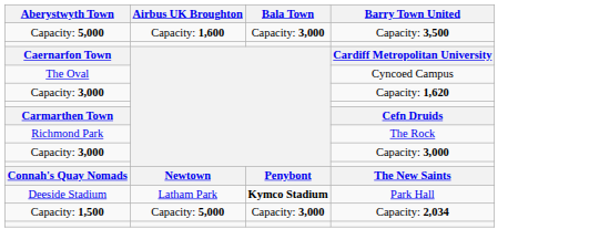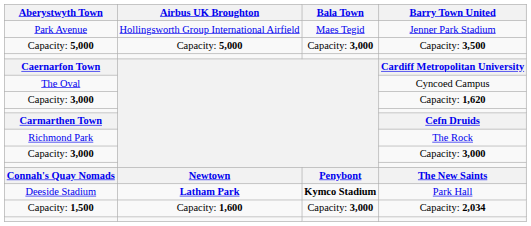 <table class="wikitable" style="text-align:center">
 <tr>
 <th><a href='#'>Aberystwyth Town</a></th>
 <th><a href='#'>Airbus UK Broughton</a></th>
 <th><a href='#'>Bala Town</a></th>
 <th><a href='#'>Barry Town United</a></th>
 </tr>
 <tr>
+<td><a href='#'>Park Avenue</a></td>
+<td><a href='#'>Hollingsworth Group International Airfield</a></td>
+<td><a href='#'>Maes Tegid</a></td>
+<td><a href='#'>Jenner Park Stadium</a></td>
+</tr>
+<tr>
 <td>Capacity: <strong>5,000</strong></td>
-<td>Capacity: <strong>1,600</strong></td>
+<td>Capacity: <strong>5,000</strong></td>
 <td>Capacity: <strong>3,000</strong></td>
 <td>Capacity: <strong>3,500</strong></td>
 </tr>
 <tr>
 <td></td>
 <td></td>
 <td></td>
 <td></td>
 </tr>
 <tr>
 <th><a href='#'>Caernarfon Town</a></th>
 <th rowspan="8" colspan="2"></th>
 <th><a href='#'>Cardiff Metropolitan University</a></th>
 </tr>
 <tr>
 <td><a href='#'>The Oval</a></td>
 <td>Cyncoed Campus</td>
 </tr>
 <tr>
 <td>Capacity: <strong>3,000</strong></td>
 <td>Capacity: <strong>1,620</strong></td>
 </tr>
 <tr>
 <td></td>
 <td></td>
 </tr>
 <tr>
 <th><a href='#'>Carmarthen Town</a></th>
 <th><a href='#'>Cefn Druids</a></th>
 </tr>
 <tr>
 <td><a href='#'>Richmond Park</a></td>
 <td><a href='#'>The Rock</a></td>
 </tr>
 <tr>
 <td>Capacity: <strong>3,000</strong></td>
 <td>Capacity: <strong>3,000</strong></td>
 </tr>
 <tr>
 <td></td>
 <td></td>
 </tr>
 <tr>
 <th><a href='#'>Connah's Quay Nomads</a></th>
 <th><a href='#'>Newtown</a></th>
 <th><a href='#'>Penybont</a></th>
 <th><a href='#'>The New Saints</a></th>
 </tr>
 <tr>
 <td><a href='#'>Deeside Stadium</a></td>
-<td><a href='#'>Latham Park</a></td>
+<td><strong><a href='#'>Latham Park</a></strong></td>
 <td><strong>Kymco Stadium</strong></td>
 <td><a href='#'>Park Hall</a></td>
 </tr>
 <tr>
 <td>Capacity: <strong>1,500</strong></td>
-<td>Capacity: <strong>5,000</strong></td>
+<td>Capacity: <strong>1,600</strong></td>
 <td>Capacity: <strong>3,000</strong></td>
 <td>Capacity: <strong>2,034</strong></td>
 </tr>
 <tr>
 <td></td>
 <td></td>
 <td></td>
 <td></td>
 </tr>
 </table>
